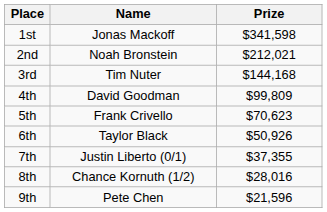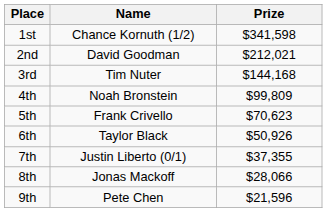 <table class="wikitable">
 <tr>
 <th width="50">Place</th>
 <th width="200">Name</th>
 <th width="125">Prize</th>
 </tr>
 <tr>
 <td align = "center">1st</td>
-<td align = "center">Jonas Mackoff</td>
+<td align = "center">Chance Kornuth (1/2)</td>
 <td align = "center">$341,598</td>
 </tr>
 <tr>
 <td align = "center">2nd</td>
-<td align = "center">Noah Bronstein</td>
+<td align = "center">David Goodman</td>
 <td align = "center">$212,021</td>
 </tr>
 <tr>
 <td align = "center">3rd</td>
 <td align = "center">Tim Nuter</td>
 <td align = "center">$144,168</td>
 </tr>
 <tr>
 <td align = "center">4th</td>
-<td align = "center">David Goodman</td>
+<td align = "center">Noah Bronstein</td>
 <td align = "center">$99,809</td>
 </tr>
 <tr>
 <td align = "center">5th</td>
 <td align = "center">Frank Crivello</td>
 <td align = "center">$70,623</td>
 </tr>
 <tr>
 <td align = "center">6th</td>
 <td align = "center">Taylor Black</td>
 <td align = "center">$50,926</td>
 </tr>
 <tr>
 <td align = "center">7th</td>
 <td align = "center">Justin Liberto (0/1)</td>
 <td align = "center">$37,355</td>
 </tr>
 <tr>
 <td align = "center">8th</td>
-<td align = "center">Chance Kornuth (1/2)</td>
-<td align = "center">$28,016</td>
+<td align = "center">Jonas Mackoff</td>
+<td align = "center">$28,066</td>
 </tr>
 <tr>
 <td align = "center">9th</td>
 <td align = "center">Pete Chen</td>
 <td align = "center">$21,596</td>
 </tr>
 </table>
